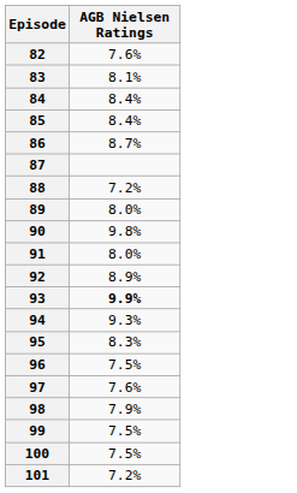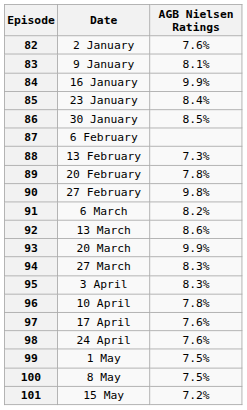 <table class=wikitable style=text-align:center>
 <tr>
 <th>Episode</th>
+<th style="width:100px;">Date</th>
 <th style="width:100px;">AGB Nielsen<br>Ratings</th>
 </tr>
 <tr>
 <th>82</th>
+<td>2 January</td>
 <td>7.6%</td>
 </tr>
 <tr>
 <th>83</th>
+<td>9 January</td>
 <td>8.1%</td>
 </tr>
 <tr>
 <th>84</th>
-<td>8.4%</td>
+<td>16 January</td>
+<td>9.9%</td>
 </tr>
 <tr>
 <th>85</th>
+<td>23 January</td>
 <td>8.4%</td>
 </tr>
 <tr>
 <th>86</th>
-<td>8.7%</td>
+<td>30 January</td>
+<td>8.5%</td>
 </tr>
 <tr>
 <th>87</th>
+<td>6 February</td>
 <td></td>
 </tr>
 <tr>
 <th>88</th>
-<td>7.2%</td>
+<td>13 February</td>
+<td>7.3%</td>
 </tr>
 <tr>
 <th>89</th>
-<td>8.0%</td>
+<td>20 February</td>
+<td>7.8%</td>
 </tr>
 <tr>
 <th>90</th>
+<td>27 February</td>
 <td>9.8%</td>
 </tr>
 <tr>
 <th>91</th>
-<td>8.0%</td>
+<td>6 March</td>
+<td>8.2%</td>
 </tr>
 <tr>
 <th>92</th>
-<td>8.9%</td>
+<td>13 March</td>
+<td>8.6%</td>
 </tr>
 <tr>
 <th>93</th>
-<td><strong>9.9%</strong></td>
+<td>20 March</td>
+<td>9.9%</td>
 </tr>
 <tr>
 <th>94</th>
-<td>9.3%</td>
+<td>27 March</td>
+<td>8.3%</td>
 </tr>
 <tr>
 <th>95</th>
+<td>3 April</td>
 <td>8.3%</td>
 </tr>
 <tr>
 <th>96</th>
-<td>7.5%</td>
+<td>10 April</td>
+<td>7.8%</td>
 </tr>
 <tr>
 <th>97</th>
+<td>17 April</td>
 <td>7.6%</td>
 </tr>
 <tr>
 <th>98</th>
-<td>7.9%</td>
+<td>24 April</td>
+<td>7.6%</td>
 </tr>
 <tr>
 <th>99</th>
+<td>1 May</td>
 <td>7.5%</td>
 </tr>
 <tr>
 <th>100</th>
+<td>8 May</td>
 <td>7.5%</td>
 </tr>
 <tr>
 <th>101</th>
+<td>15 May</td>
 <td>7.2%</td>
 </tr>
 </table>
